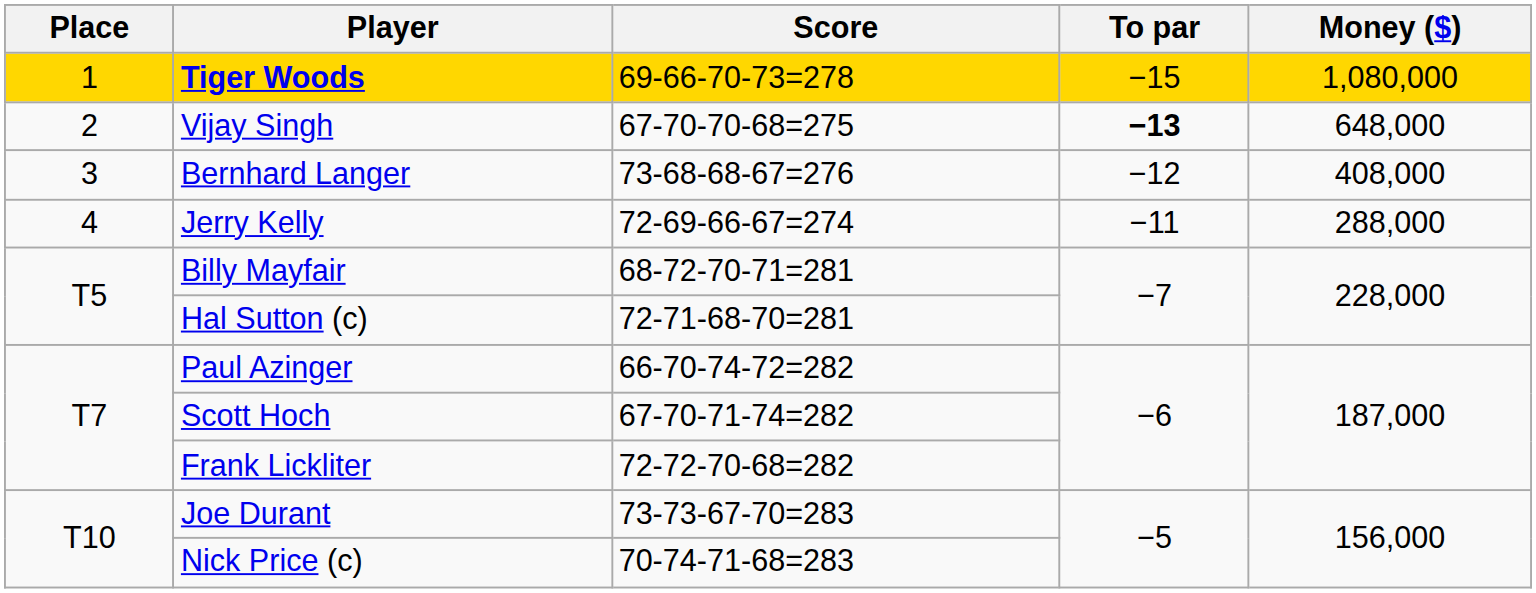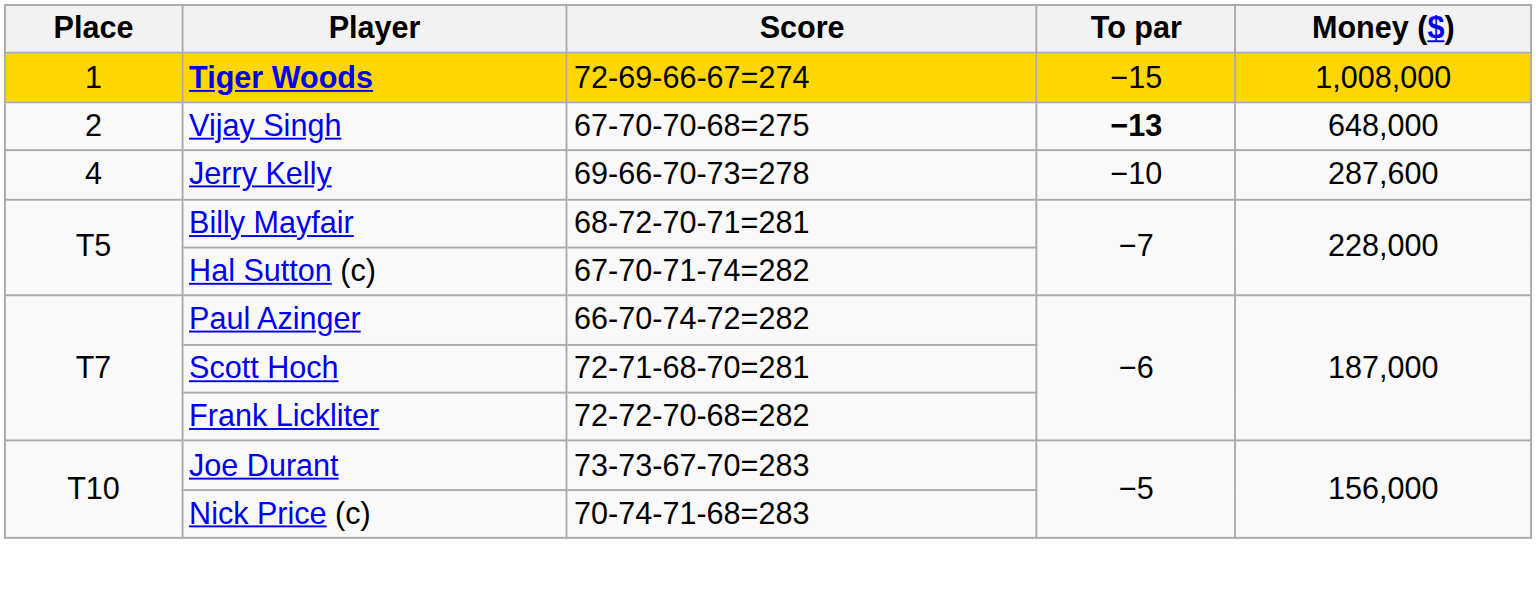 <table class="wikitable" style="width:50em; margin-bottom:0">
 <tr>
 <th>Place</th>
 <th>Player</th>
 <th>Score</th>
 <th>To par</th>
 <th>Money (<a href='#'>$</a>)</th>
 </tr>
 <tr style="background:gold">
 <td align=center>1</td>
 <td> <strong><a href='#'>Tiger Woods</a></strong></td>
-<td>69-66-70-73=278</td>
+<td>72-69-66-67=274</td>
 <td align=center>−15</td>
-<td align=center>1,080,000</td>
+<td align=center>1,008,000</td>
 </tr>
 <tr>
 <td align=center>2</td>
 <td> <a href='#'>Vijay Singh</a></td>
 <td>67-70-70-68=275</td>
 <td align=center><strong>−13</strong></td>
 <td align=center>648,000</td>
 </tr>
 <tr>
-<td align=center>3</td>
-<td> <a href='#'>Bernhard Langer</a></td>
-<td>73-68-68-67=276</td>
-<td align=center>−12</td>
-<td align=center>408,000</td>
-</tr>
-<tr>
 <td align=center>4</td>
 <td> <a href='#'>Jerry Kelly</a></td>
-<td>72-69-66-67=274</td>
-<td align=center>−11</td>
-<td align=center>288,000</td>
+<td>69-66-70-73=278</td>
+<td align=center>−10</td>
+<td align=center>287,600</td>
 </tr>
 <tr>
 <td rowspan=2 align=center>T5</td>
 <td> <a href='#'>Billy Mayfair</a></td>
 <td>68-72-70-71=281</td>
 <td rowspan=2 align=center>−7</td>
 <td rowspan=2 align=center>228,000</td>
 </tr>
 <tr>
 <td> <a href='#'>Hal Sutton</a> (c)</td>
-<td>72-71-68-70=281</td>
+<td>67-70-71-74=282</td>
 </tr>
 <tr>
 <td rowspan=3 align=center>T7</td>
 <td> <a href='#'>Paul Azinger</a></td>
 <td>66-70-74-72=282</td>
 <td rowspan=3 align=center>−6</td>
 <td rowspan=3 align=center>187,000</td>
 </tr>
 <tr>
 <td> <a href='#'>Scott Hoch</a></td>
-<td>67-70-71-74=282</td>
+<td>72-71-68-70=281</td>
 </tr>
 <tr>
 <td> <a href='#'>Frank Lickliter</a></td>
 <td>72-72-70-68=282</td>
 </tr>
 <tr>
 <td rowspan=2 align=center>T10</td>
 <td> <a href='#'>Joe Durant</a></td>
 <td>73-73-67-70=283</td>
 <td rowspan=2 align=center>−5</td>
 <td rowspan=2 align=center>156,000</td>
 </tr>
 <tr>
 <td> <a href='#'>Nick Price</a> (c)</td>
 <td>70-74-71-68=283</td>
 </tr>
 </table>
